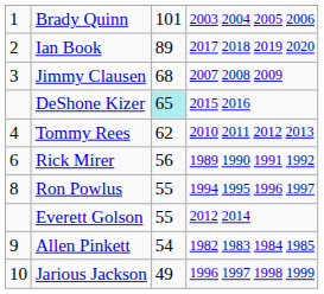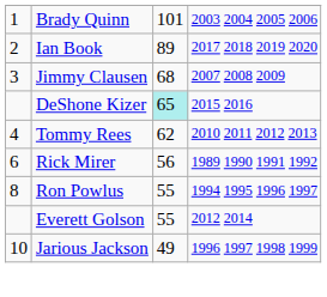 <table class="wikitable">
 <tr>
 </tr>
 <tr>
 <td>1</td>
 <td><a href='#'>Brady Quinn</a></td>
 <td><abbr>101</abbr></td>
 <td style="font-size:80%;"><a href='#'>2003</a> <a href='#'>2004</a> <a href='#'>2005</a> <a href='#'>2006</a></td>
 </tr>
 <tr>
 <td>2</td>
 <td><a href='#'>Ian Book</a></td>
 <td><abbr>89</abbr></td>
 <td style="font-size:80%;"><a href='#'>2017</a> <a href='#'>2018</a> <a href='#'>2019</a> <a href='#'>2020</a></td>
 </tr>
 <tr>
 <td>3</td>
 <td><a href='#'>Jimmy Clausen</a></td>
 <td><abbr>68</abbr></td>
 <td style="font-size:80%;"><a href='#'>2007</a> <a href='#'>2008</a> <a href='#'>2009</a></td>
 </tr>
 <tr>
 <td></td>
 <td><a href='#'>DeShone Kizer</a></td>
 <td style="background: paleturquoise;"><abbr>65</abbr></td>
 <td style="font-size:80%;"><a href='#'>2015</a> <a href='#'>2016</a></td>
 </tr>
 <tr>
 <td>4</td>
 <td><a href='#'>Tommy Rees</a></td>
 <td><abbr>62</abbr></td>
 <td style="font-size:80%;"><a href='#'>2010</a> <a href='#'>2011</a> <a href='#'>2012</a> <a href='#'>2013</a></td>
 </tr>
 <tr>
 <td>6</td>
 <td><a href='#'>Rick Mirer</a></td>
 <td><abbr>56</abbr></td>
 <td style="font-size:80%;"><a href='#'>1989</a> <a href='#'>1990</a> <a href='#'>1991</a> <a href='#'>1992</a></td>
 </tr>
 <tr>
 <td>8</td>
 <td><a href='#'>Ron Powlus</a></td>
 <td><abbr>55</abbr></td>
 <td style="font-size:80%;"><a href='#'>1994</a> <a href='#'>1995</a> <a href='#'>1996</a> <a href='#'>1997</a></td>
 </tr>
 <tr>
 <td></td>
 <td><a href='#'>Everett Golson</a></td>
 <td><abbr>55</abbr></td>
 <td style="font-size:80%;"><a href='#'>2012</a> <a href='#'>2014</a></td>
 </tr>
 <tr>
-<td>9</td>
-<td><a href='#'>Allen Pinkett</a></td>
-<td><abbr>54</abbr></td>
-<td style="font-size:80%;"><a href='#'>1982</a> <a href='#'>1983</a> <a href='#'>1984</a> <a href='#'>1985</a></td>
-</tr>
-<tr>
 <td>10</td>
 <td><a href='#'>Jarious Jackson</a></td>
 <td><abbr>49</abbr></td>
 <td style="font-size:80%;"><a href='#'>1996</a> <a href='#'>1997</a> <a href='#'>1998</a> <a href='#'>1999</a></td>
 </tr>
 </table>
